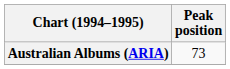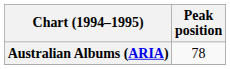 <table class="wikitable sortable plainrowheaders" style="text-align:center">
 <tr>
 <th scope="col">Chart (1994–1995)</th>
 <th scope="col">Peak<br>position</th>
 </tr>
 <tr>
 <th scope="row">Australian Albums (<a href='#'>ARIA</a>)</th>
-<td>73</td>
+<td>78</td>
 </tr>
 <tr>
 </tr>
 <tr>
 </tr>
 <tr>
 </tr>
 <tr>
 </tr>
 <tr>
 </tr>
 <tr>
 </tr>
 <tr>
 </tr>
 <tr>
 </tr>
 </table>
